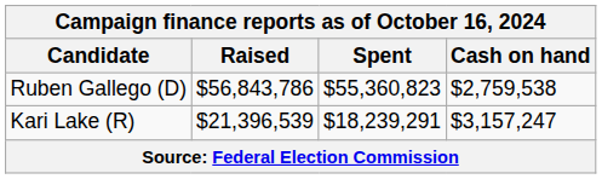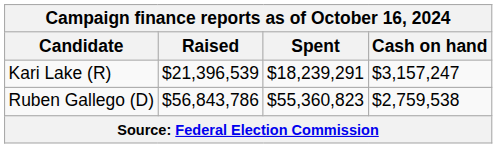 <table class="wikitable sortable">
 <tr>
 <th colspan=4>Campaign finance reports as of October 16, 2024</th>
 </tr>
 <tr style="text-align:center;">
 <th>Candidate</th>
 <th>Raised</th>
 <th>Spent</th>
 <th>Cash on hand</th>
 </tr>
 <tr>
+<td>Kari Lake (R)</td>
+<td>$21,396,539</td>
+<td>$18,239,291</td>
+<td>$3,157,247</td>
+</tr>
+<tr>
 <td>Ruben Gallego (D)</td>
 <td>$56,843,786</td>
 <td>$55,360,823</td>
 <td>$2,759,538</td>
 </tr>
 <tr>
-<td>Kari Lake (R)</td>
-<td>$21,396,539</td>
-<td>$18,239,291</td>
-<td>$3,157,247</td>
-</tr>
-<tr>
 <th colspan="4"><small>Source: <a href='#'>Federal Election Commission</a></small></th>
 </tr>
 </table>
